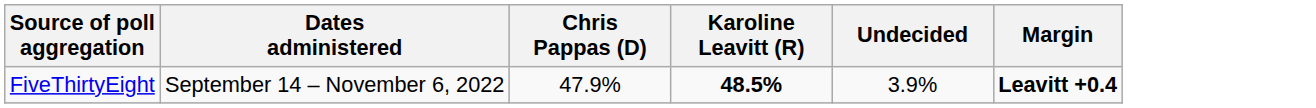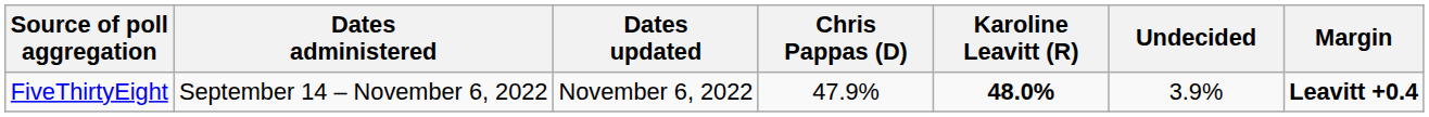 <table class="wikitable sortable" style="text-align:center;font-size:90%;line-height:17px">
 <tr>
 <th>Source of poll<br>aggregation</th>
 <th>Dates<br>administered</th>
+<th>Dates<br>updated</th>
 <th style="width:100px;">Chris<br>Pappas (D)</th>
 <th style="width:100px;">Karoline<br>Leavitt (R)</th>
 <th style="width:100px;">Undecided<br></th>
 <th>Margin</th>
 </tr>
 <tr>
 <td><a href='#'>FiveThirtyEight</a></td>
 <td>September 14 – November 6, 2022</td>
+<td>November 6, 2022</td>
 <td>47.9%</td>
-<td><strong>48.5%</strong></td>
+<td><strong>48.0%</strong></td>
 <td>3.9%</td>
 <td><strong>Leavitt +0.4</strong></td>
 </tr>
 </table>
